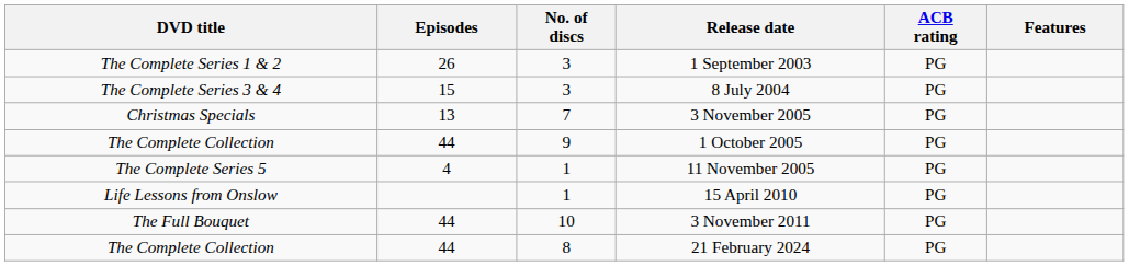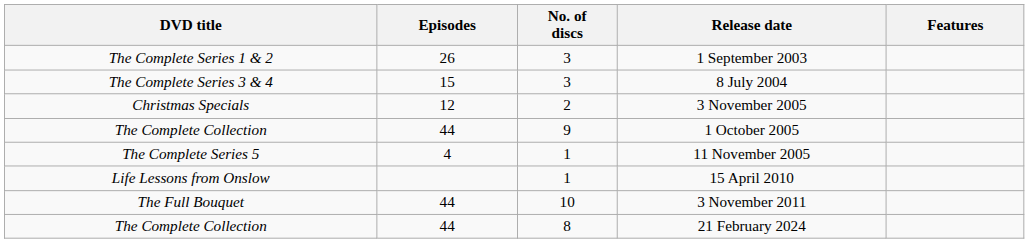 <table class="wikitable" style="width:85%; text-align:center;">
 <tr>
 <th>DVD title</th>
 <th>Episodes</th>
 <th>No. of<br>discs</th>
 <th>Release date</th>
-<th><a href='#'>ACB</a><br>rating</th>
 <th>Features</th>
 </tr>
 <tr>
 <td><em>The Complete Series 1 & 2</em></td>
 <td>26</td>
 <td>3</td>
 <td>1 September 2003</td>
-<td>PG</td>
 <td></td>
 </tr>
 <tr>
 <td><em>The Complete Series 3 & 4</em></td>
 <td>15</td>
 <td>3</td>
 <td>8 July 2004</td>
-<td>PG</td>
 <td></td>
 </tr>
 <tr>
 <td><em>Christmas Specials</em></td>
-<td>13</td>
-<td>7</td>
+<td>12</td>
+<td>2</td>
 <td>3 November 2005</td>
-<td>PG</td>
 <td></td>
 </tr>
 <tr>
 <td><em>The Complete Collection</em></td>
 <td>44</td>
 <td>9</td>
 <td>1 October 2005</td>
-<td>PG</td>
 <td></td>
 </tr>
 <tr>
 <td><em>The Complete Series 5</em></td>
 <td>4</td>
 <td>1</td>
 <td>11 November 2005</td>
-<td>PG</td>
 <td></td>
 </tr>
 <tr>
 <td><em>Life Lessons from Onslow</em></td>
 <td></td>
 <td>1</td>
 <td>15 April 2010</td>
-<td>PG</td>
 <td></td>
 </tr>
 <tr>
 <td><em>The Full Bouquet</em></td>
 <td>44</td>
 <td>10</td>
 <td>3 November 2011</td>
-<td>PG</td>
 <td></td>
 </tr>
 <tr>
 <td><em>The Complete Collection</em> </td>
 <td>44</td>
 <td>8</td>
 <td>21 February 2024</td>
-<td>PG</td>
 <td></td>
 </tr>
 </table>
